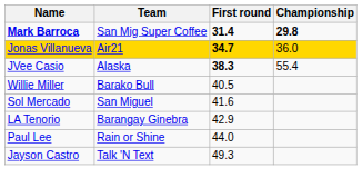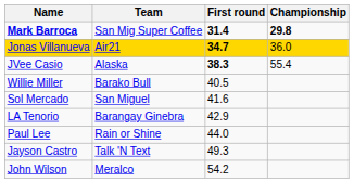 <table class=wikitable>
 <tr>
 <th>Name</th>
 <th>Team</th>
 <th>First round</th>
 <th>Championship</th>
 </tr>
 <tr>
 <td><strong><a href='#'>Mark Barroca</a></strong></td>
 <td><a href='#'>San Mig Super Coffee</a></td>
 <td><strong>31.4</strong></td>
 <td><strong>29.8</strong></td>
 </tr>
 <tr bgcolor=#FFD700>
 <td><a href='#'>Jonas Villanueva</a></td>
 <td><a href='#'>Air21</a></td>
 <td><strong>34.7</strong></td>
 <td>36.0</td>
 </tr>
 <tr>
 <td><a href='#'>JVee Casio</a></td>
 <td><a href='#'>Alaska</a></td>
 <td><strong>38.3</strong></td>
 <td>55.4</td>
 </tr>
 <tr>
 <td><a href='#'>Willie Miller</a></td>
 <td><a href='#'>Barako Bull</a></td>
 <td>40.5</td>
 <td></td>
 </tr>
 <tr>
 <td><a href='#'>Sol Mercado</a></td>
 <td><a href='#'>San Miguel</a></td>
 <td>41.6</td>
 <td></td>
 </tr>
 <tr>
 <td><a href='#'>LA Tenorio</a></td>
 <td><a href='#'>Barangay Ginebra</a></td>
 <td>42.9</td>
 <td></td>
 </tr>
 <tr>
 <td><a href='#'>Paul Lee</a></td>
 <td><a href='#'>Rain or Shine</a></td>
 <td>44.0</td>
 <td></td>
 </tr>
 <tr>
 <td><a href='#'>Jayson Castro</a></td>
 <td><a href='#'>Talk 'N Text</a></td>
 <td>49.3</td>
 <td></td>
 </tr>
+<tr>
+<td><a href='#'>John Wilson</a></td>
+<td><a href='#'>Meralco</a></td>
+<td>54.2</td>
+<td></td>
+</tr>
 </table>
